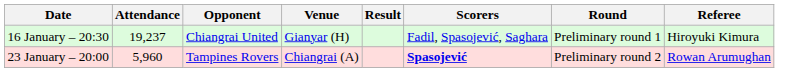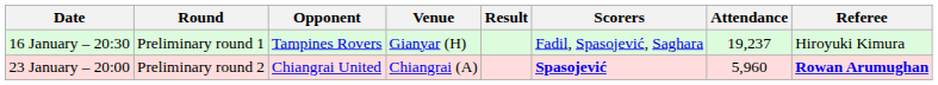 <table class="wikitable">
 <tr>
 <th>Date</th>
-<th>Attendance</th>
+<th>Round</th>
 <th>Opponent</th>
 <th>Venue</th>
 <th>Result</th>
 <th>Scorers</th>
-<th>Round</th>
+<th>Attendance</th>
 <th>Referee</th>
 </tr>
 <tr bgcolor="#DDFCDD">
 <td>16 January – 20:30</td>
-<td align="center">19,237</td>
-<td> <a href='#'>Chiangrai United</a></td>
+<td align="center">Preliminary round 1</td>
+<td> <a href='#'>Tampines Rovers</a></td>
 <td><a href='#'>Gianyar</a> (H)</td>
 <td></td>
 <td><a href='#'>Fadil</a>, <a href='#'>Spasojević</a>, <a href='#'>Saghara</a></td>
-<td align="center">Preliminary round 1</td>
+<td align="center">19,237</td>
 <td> Hiroyuki Kimura</td>
 </tr>
 <tr bgcolor="#FFDDDD">
 <td>23 January – 20:00</td>
-<td align="center">5,960</td>
-<td> <a href='#'>Tampines Rovers</a></td>
+<td align="center">Preliminary round 2</td>
+<td> <a href='#'>Chiangrai United</a></td>
 <td><a href='#'>Chiangrai</a> (A)</td>
 <td></td>
 <td><strong><a href='#'>Spasojević</a></strong></td>
-<td align="center">Preliminary round 2</td>
-<td> <a href='#'>Rowan Arumughan</a></td>
+<td align="center">5,960</td>
+<td><strong> <a href='#'>Rowan Arumughan</a></strong></td>
 </tr>
 </table>
